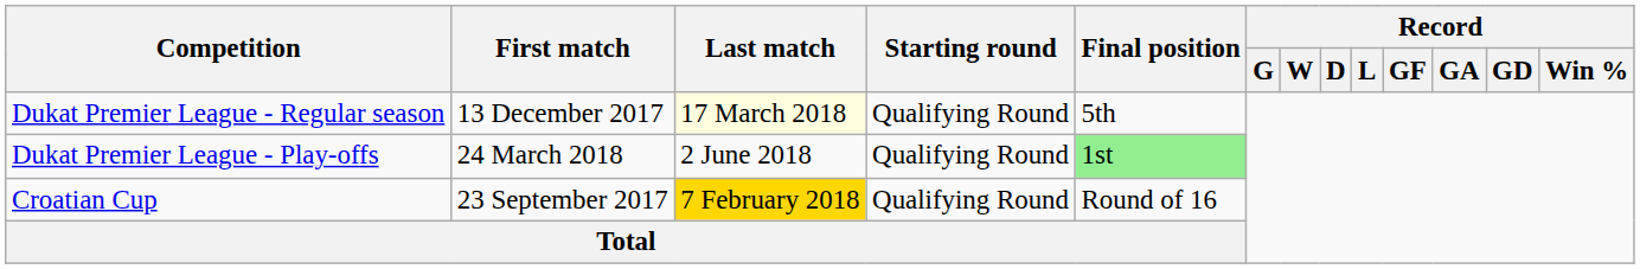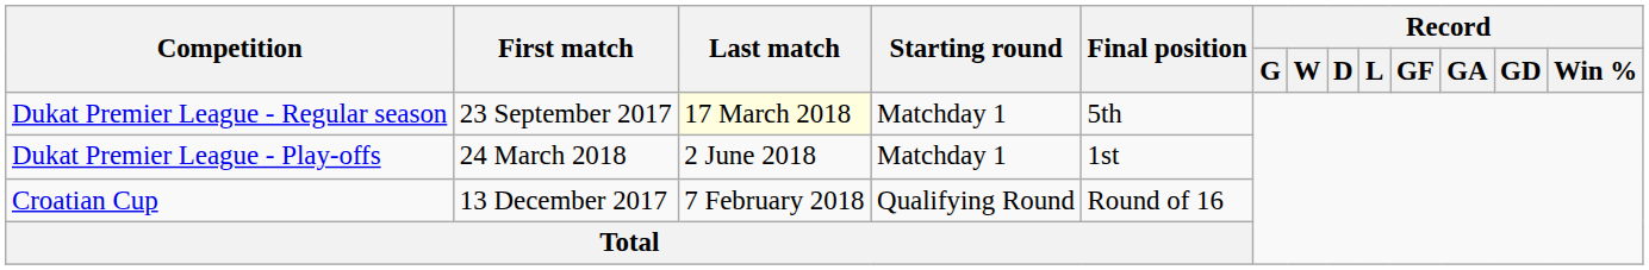 <table class="wikitable" style="text-align: center">
 <tr>
 <th rowspan=2>Competition</th>
 <th rowspan=2>First match</th>
 <th rowspan=2>Last match</th>
 <th rowspan=2>Starting round</th>
 <th rowspan=2>Final position</th>
 <th colspan=8>Record</th>
 </tr>
 <tr>
 <th>G</th>
 <th>W</th>
 <th>D</th>
 <th>L</th>
 <th>GF</th>
 <th>GA</th>
 <th>GD</th>
 <th>Win %</th>
 </tr>
 <tr>
 <td align=left><a href='#'>Dukat Premier League - Regular season</a></td>
-<td align=left>13 December 2017</td>
+<td align=left>23 September 2017</td>
 <td align=left style="background: lightyellow;">17 March 2018</td>
-<td align=left>Qualifying Round</td>
+<td align=left>Matchday 1</td>
 <td align=left>5th<br></td>
 </tr>
 <tr>
 <td align=left><a href='#'>Dukat Premier League - Play-offs</a></td>
 <td align=left>24 March 2018</td>
 <td align=left>2 June 2018</td>
-<td align=left>Qualifying Round</td>
-<td align=left style="background: lightgreen;">1st<br></td>
+<td align=left>Matchday 1</td>
+<td align=left>1st<br></td>
 </tr>
 <tr>
 <td align=left><a href='#'>Croatian Cup</a></td>
-<td align=left>23 September 2017</td>
-<td align=left style="background: gold;">7 February 2018</td>
+<td align=left>13 December 2017</td>
+<td align=left>7 February 2018</td>
 <td align=left>Qualifying Round</td>
 <td align=left>Round of 16<br></td>
 </tr>
 <tr>
 <th colspan=5>Total<br></th>
 </tr>
 </table>
